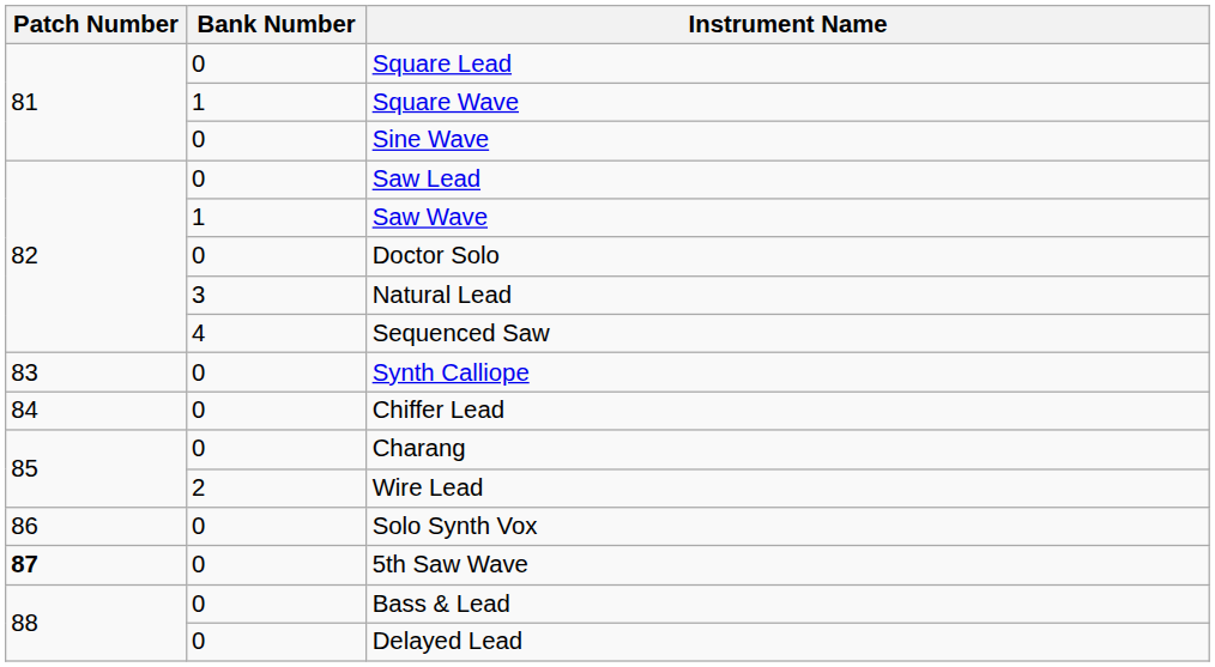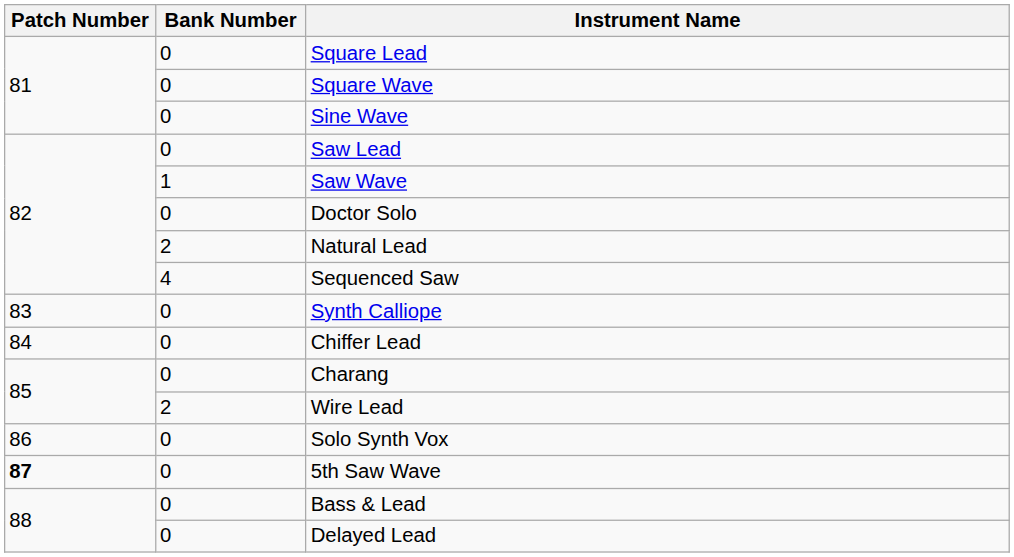 <table width="50%" class="wikitable">
 <tr>
 <th width="15%">Patch Number</th>
 <th width="15%">Bank Number</th>
 <th width="70%">Instrument Name</th>
 </tr>
 <tr>
 <td rowspan=3>81</td>
 <td>0</td>
 <td><a href='#'>Square Lead</a></td>
 </tr>
 <tr>
-<td>1</td>
+<td>0</td>
 <td><a href='#'>Square Wave</a></td>
 </tr>
 <tr>
 <td>0</td>
 <td><a href='#'>Sine Wave</a></td>
 </tr>
 <tr>
 <td rowspan=5>82</td>
 <td>0</td>
 <td><a href='#'>Saw Lead</a></td>
 </tr>
 <tr>
 <td>1</td>
 <td><a href='#'>Saw Wave</a></td>
 </tr>
 <tr>
 <td>0</td>
 <td>Doctor Solo</td>
 </tr>
 <tr>
-<td>3</td>
+<td>2</td>
 <td>Natural Lead</td>
 </tr>
 <tr>
 <td>4</td>
 <td>Sequenced Saw</td>
 </tr>
 <tr>
 <td>83</td>
 <td>0</td>
 <td><a href='#'>Synth Calliope</a></td>
 </tr>
 <tr>
 <td>84</td>
 <td>0</td>
 <td>Chiffer Lead</td>
 </tr>
 <tr>
 <td rowspan=2>85</td>
 <td>0</td>
 <td>Charang</td>
 </tr>
 <tr>
 <td>2</td>
 <td>Wire Lead</td>
 </tr>
 <tr>
 <td>86</td>
 <td>0</td>
 <td>Solo Synth Vox</td>
 </tr>
 <tr>
 <td><strong>87</strong></td>
 <td>0</td>
 <td>5th Saw Wave</td>
 </tr>
 <tr>
 <td rowspan=2>88</td>
 <td>0</td>
 <td>Bass & Lead</td>
 </tr>
 <tr>
 <td>0</td>
 <td>Delayed Lead</td>
 </tr>
 </table>
